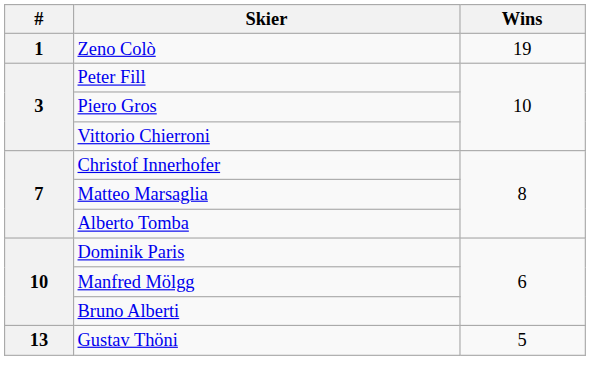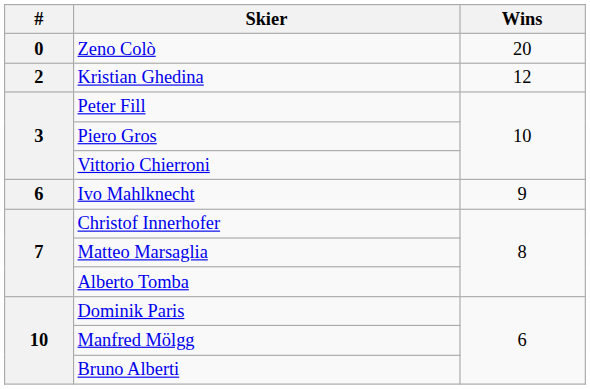 <table class="wikitable" width=40% style="font-size:100%; text-align:center;">
 <tr>
 <th>#</th>
 <th>Skier</th>
 <th>Wins</th>
 </tr>
 <tr>
-<th>1</th>
+<th>0</th>
 <td align=left><a href='#'>Zeno Colò</a></td>
-<td>19</td>
+<td>20</td>
+</tr>
+<tr>
+<th>2</th>
+<td align=left><a href='#'>Kristian Ghedina</a></td>
+<td>12</td>
 </tr>
 <tr>
 <th rowspan=3>3</th>
 <td align=left><a href='#'>Peter Fill</a></td>
 <td rowspan=3>10</td>
 </tr>
 <tr>
 <td align=left><a href='#'>Piero Gros</a></td>
 </tr>
 <tr>
 <td align=left><a href='#'>Vittorio Chierroni</a></td>
+</tr>
+<tr>
+<th>6</th>
+<td align=left><a href='#'>Ivo Mahlknecht</a></td>
+<td>9</td>
 </tr>
 <tr>
 <th rowspan=3>7</th>
 <td align=left><a href='#'>Christof Innerhofer</a></td>
 <td rowspan=3>8</td>
 </tr>
 <tr>
 <td align=left><a href='#'>Matteo Marsaglia</a></td>
 </tr>
 <tr>
 <td align=left><a href='#'>Alberto Tomba</a></td>
 </tr>
 <tr>
 <th rowspan=3>10</th>
 <td align=left><a href='#'>Dominik Paris</a></td>
 <td rowspan=3>6</td>
 </tr>
 <tr>
 <td align=left><a href='#'>Manfred Mölgg</a></td>
 </tr>
 <tr>
 <td align=left><a href='#'>Bruno Alberti</a></td>
 </tr>
-<tr>
-<th>13</th>
-<td align=left><a href='#'>Gustav Thöni</a></td>
-<td>5</td>
-</tr>
 </table>
